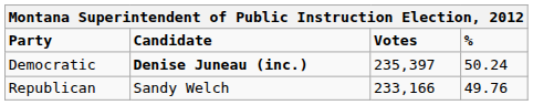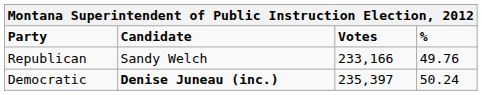 <table class="wikitable">
 <tr>
 <th colspan="4">Montana Superintendent of Public Instruction Election, 2012</th>
 </tr>
 <tr>
 <td><strong>Party</strong></td>
 <td><strong>Candidate</strong></td>
 <td><strong>Votes</strong></td>
 <td><strong>%</strong></td>
 </tr>
 <tr>
+<td>Republican</td>
+<td>Sandy Welch</td>
+<td>233,166</td>
+<td>49.76</td>
+</tr>
+<tr>
 <td>Democratic</td>
 <td><strong>Denise Juneau (inc.)</strong></td>
 <td>235,397</td>
 <td>50.24</td>
 </tr>
-<tr>
-<td>Republican</td>
-<td>Sandy Welch</td>
-<td>233,166</td>
-<td>49.76</td>
-</tr>
 </table>
